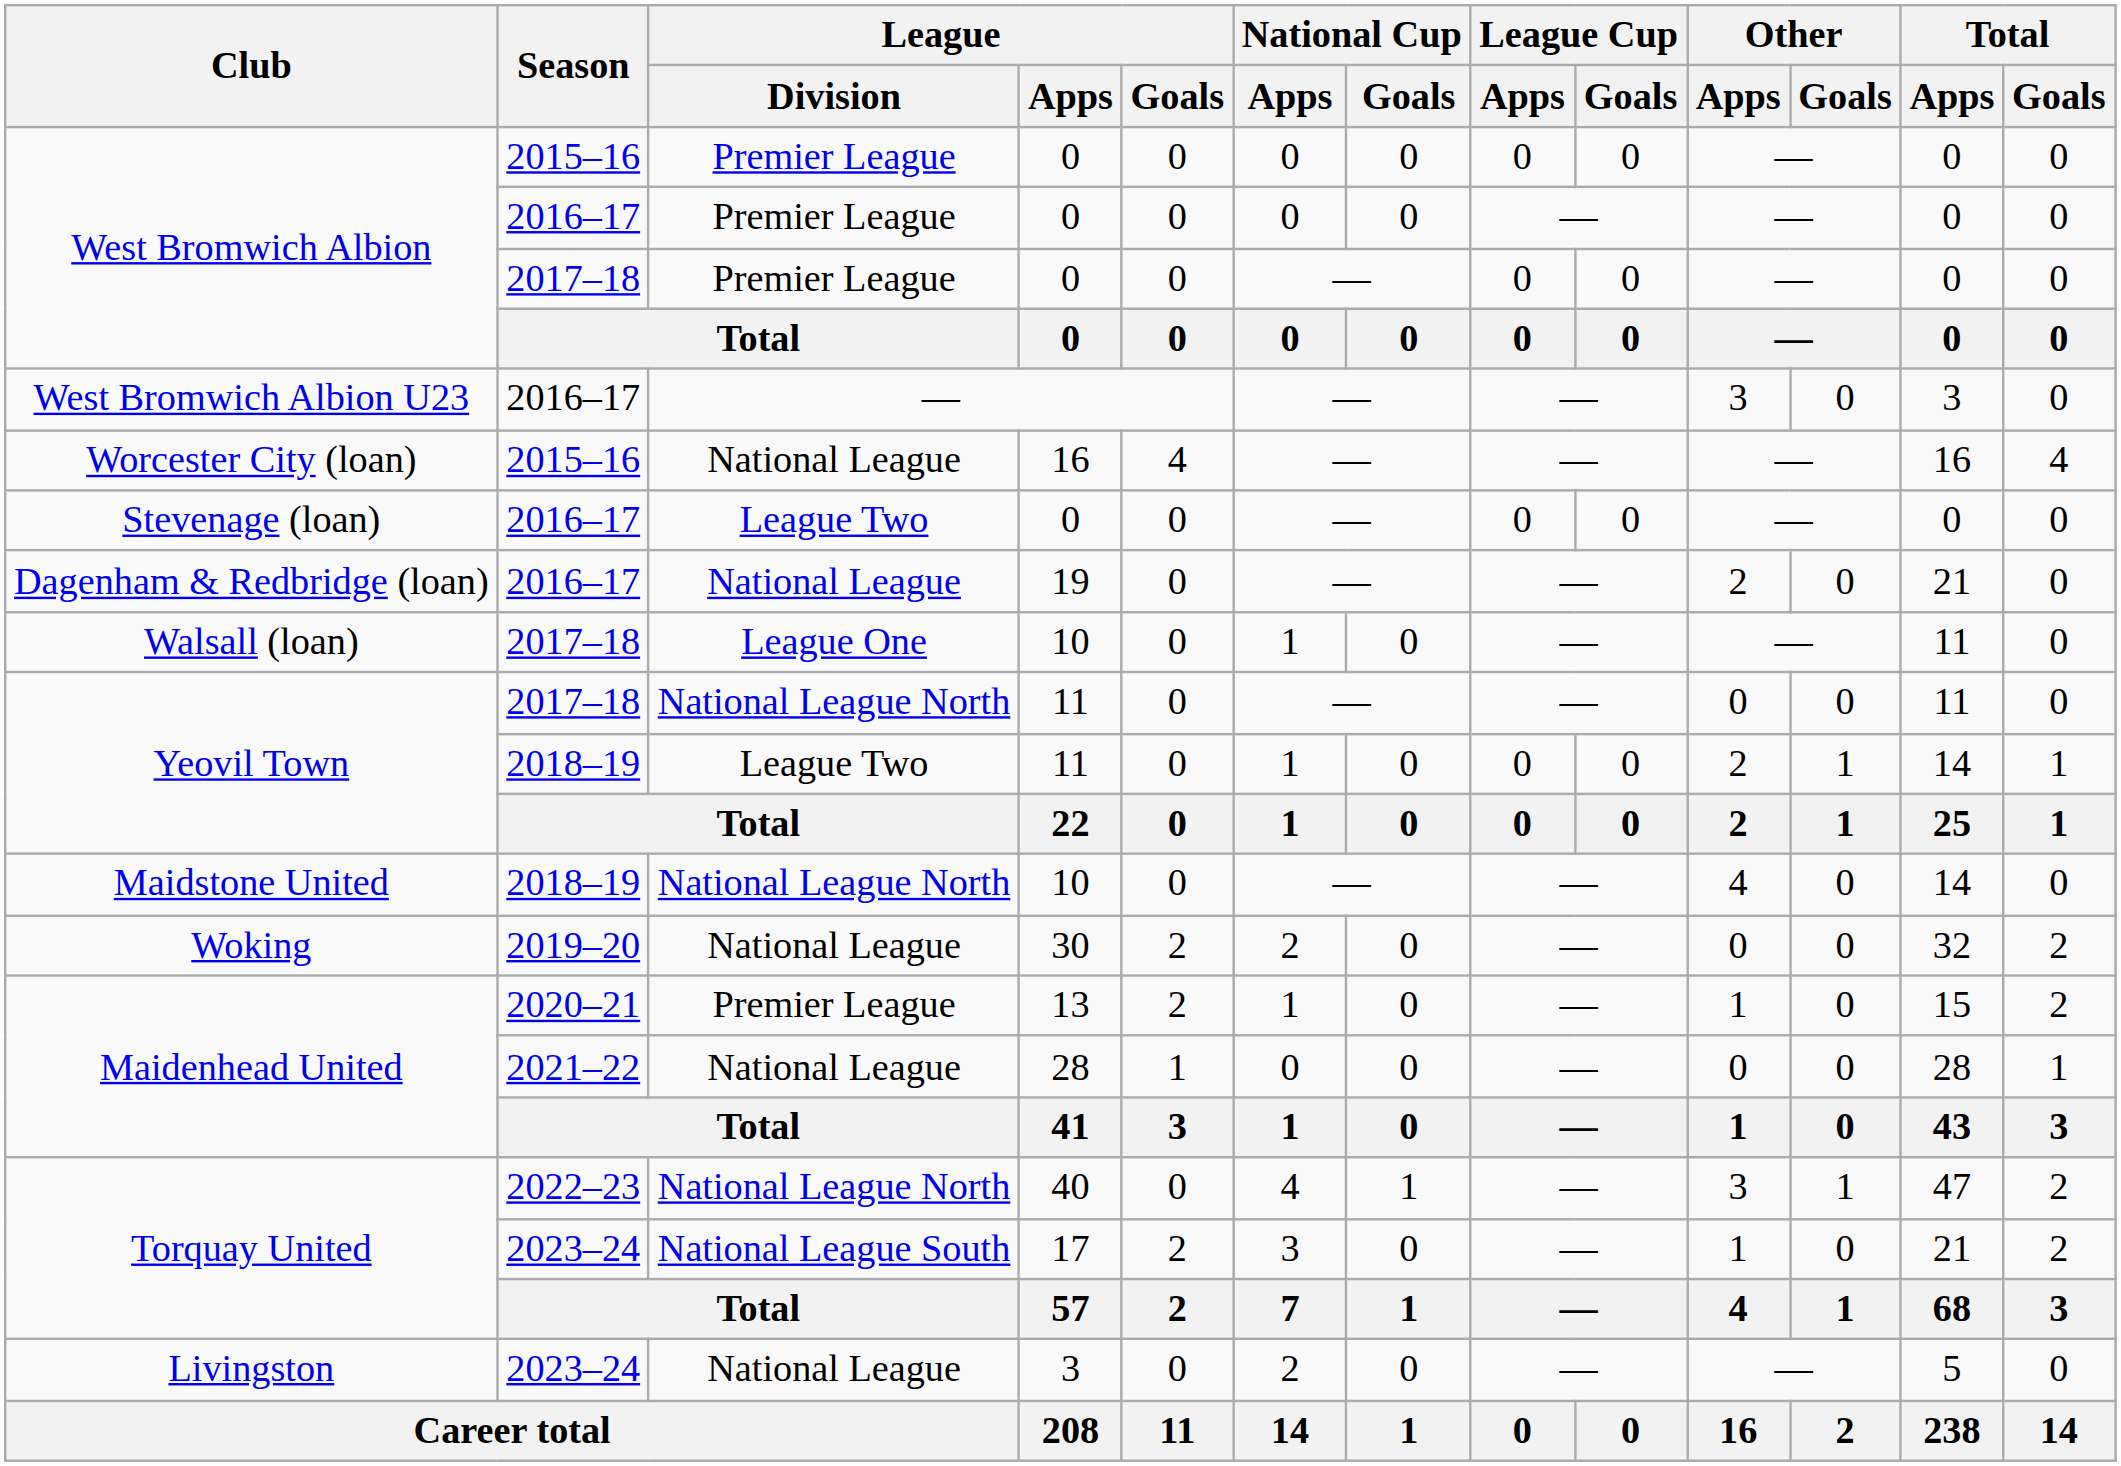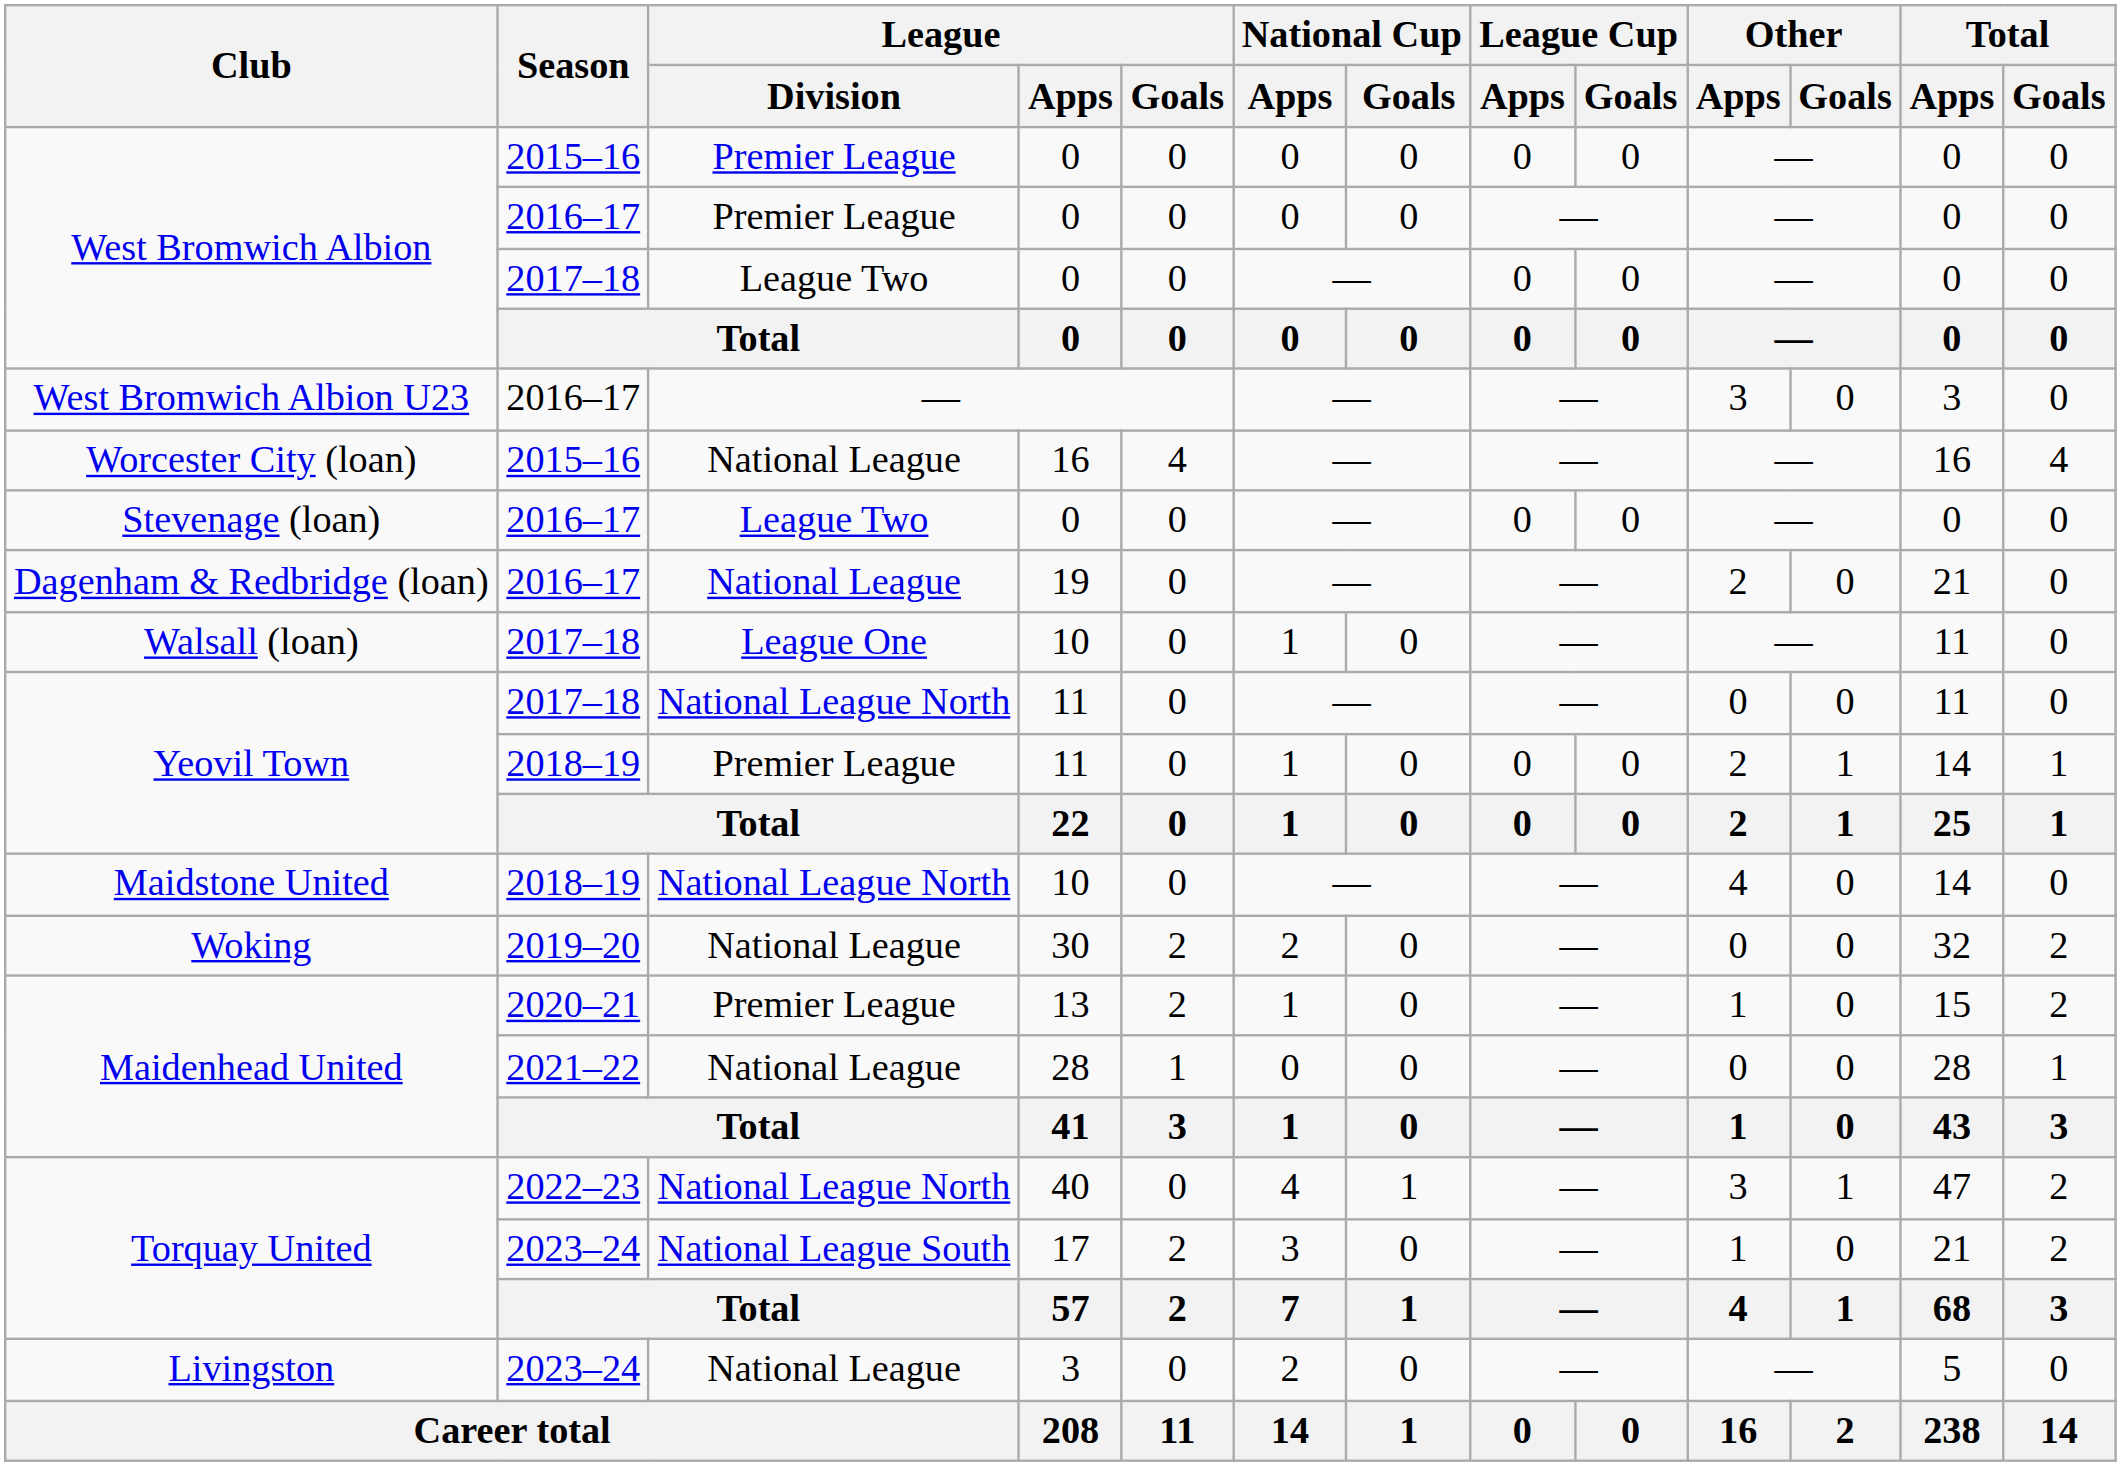 <table class=wikitable style="text-align: center">
 <tr>
 <th rowspan=2>Club</th>
 <th rowspan=2>Season</th>
 <th colspan=3>League</th>
 <th colspan=2>National Cup</th>
 <th colspan=2>League Cup</th>
 <th colspan=2>Other</th>
 <th colspan=2>Total</th>
 </tr>
 <tr>
 <th>Division</th>
 <th>Apps</th>
 <th>Goals</th>
 <th>Apps</th>
 <th>Goals</th>
 <th>Apps</th>
 <th>Goals</th>
 <th>Apps</th>
 <th>Goals</th>
 <th>Apps</th>
 <th>Goals</th>
 </tr>
 <tr>
 <td rowspan=4><a href='#'>West Bromwich Albion</a></td>
 <td><a href='#'>2015–16</a></td>
 <td><a href='#'>Premier League</a></td>
 <td>0</td>
 <td>0</td>
 <td>0</td>
 <td>0</td>
 <td>0</td>
 <td>0</td>
 <td colspan=2>—</td>
 <td>0</td>
 <td>0</td>
 </tr>
 <tr>
 <td><a href='#'>2016–17</a></td>
 <td>Premier League</td>
 <td>0</td>
 <td>0</td>
 <td>0</td>
 <td>0</td>
 <td colspan=2>—</td>
 <td colspan=2>—</td>
 <td>0</td>
 <td>0</td>
 </tr>
 <tr>
 <td><a href='#'>2017–18</a></td>
-<td>Premier League</td>
+<td>League Two</td>
 <td>0</td>
 <td>0</td>
 <td colspan=2>—</td>
 <td>0</td>
 <td>0</td>
 <td colspan=2>—</td>
 <td>0</td>
 <td>0</td>
 </tr>
 <tr>
 <th colspan=2>Total</th>
 <th>0</th>
 <th>0</th>
 <th>0</th>
 <th>0</th>
 <th>0</th>
 <th>0</th>
 <th colspan=2>—</th>
 <th>0</th>
 <th>0</th>
 </tr>
 <tr>
 <td><a href='#'>West Bromwich Albion U23</a></td>
 <td>2016–17</td>
 <td colspan=3>—</td>
 <td colspan=2>—</td>
 <td colspan=2>—</td>
 <td>3</td>
 <td>0</td>
 <td>3</td>
 <td>0</td>
 </tr>
 <tr>
 <td><a href='#'>Worcester City</a> (loan)</td>
 <td><a href='#'>2015–16</a></td>
 <td>National League</td>
 <td>16</td>
 <td>4</td>
 <td colspan=2>—</td>
 <td colspan=2>—</td>
 <td colspan=2>—</td>
 <td>16</td>
 <td>4</td>
 </tr>
 <tr>
 <td><a href='#'>Stevenage</a> (loan)</td>
 <td><a href='#'>2016–17</a></td>
 <td><a href='#'>League Two</a></td>
 <td>0</td>
 <td>0</td>
 <td colspan=2>—</td>
 <td>0</td>
 <td>0</td>
 <td colspan=2>—</td>
 <td>0</td>
 <td>0</td>
 </tr>
 <tr>
 <td><a href='#'>Dagenham & Redbridge</a> (loan)</td>
 <td><a href='#'>2016–17</a></td>
 <td><a href='#'>National League</a></td>
 <td>19</td>
 <td>0</td>
 <td colspan=2>—</td>
 <td colspan=2>—</td>
 <td>2</td>
 <td>0</td>
 <td>21</td>
 <td>0</td>
 </tr>
 <tr>
 <td><a href='#'>Walsall</a> (loan)</td>
 <td><a href='#'>2017–18</a></td>
 <td><a href='#'>League One</a></td>
 <td>10</td>
 <td>0</td>
 <td>1</td>
 <td>0</td>
 <td colspan=2>—</td>
 <td colspan=2>—</td>
 <td>11</td>
 <td>0</td>
 </tr>
 <tr>
 <td rowspan="3"><a href='#'>Yeovil Town</a></td>
 <td><a href='#'>2017–18</a></td>
 <td><a href='#'>National League North</a></td>
 <td>11</td>
 <td>0</td>
 <td colspan=2>—</td>
 <td colspan=2>—</td>
 <td>0</td>
 <td>0</td>
 <td>11</td>
 <td>0</td>
 </tr>
 <tr>
 <td><a href='#'>2018–19</a></td>
-<td>League Two</td>
+<td>Premier League</td>
 <td>11</td>
 <td>0</td>
 <td>1</td>
 <td>0</td>
 <td>0</td>
 <td>0</td>
 <td>2</td>
 <td>1</td>
 <td>14</td>
 <td>1</td>
 </tr>
 <tr>
 <th colspan=2>Total</th>
 <th>22</th>
 <th>0</th>
 <th>1</th>
 <th>0</th>
 <th>0</th>
 <th>0</th>
 <th>2</th>
 <th>1</th>
 <th>25</th>
 <th>1</th>
 </tr>
 <tr>
 <td><a href='#'>Maidstone United</a></td>
 <td><a href='#'>2018–19</a></td>
 <td><a href='#'>National League North</a></td>
 <td>10</td>
 <td>0</td>
 <td colspan=2>—</td>
 <td colspan=2>—</td>
 <td>4</td>
 <td>0</td>
 <td>14</td>
 <td>0</td>
 </tr>
 <tr>
 <td><a href='#'>Woking</a></td>
 <td><a href='#'>2019–20</a></td>
 <td>National League</td>
 <td>30</td>
 <td>2</td>
 <td>2</td>
 <td>0</td>
 <td colspan=2>—</td>
 <td>0</td>
 <td>0</td>
 <td>32</td>
 <td>2</td>
 </tr>
 <tr>
 <td rowspan="3"><a href='#'>Maidenhead United</a></td>
 <td><a href='#'>2020–21</a></td>
 <td>Premier League</td>
 <td>13</td>
 <td>2</td>
 <td>1</td>
 <td>0</td>
 <td colspan=2>—</td>
 <td>1</td>
 <td>0</td>
 <td>15</td>
 <td>2</td>
 </tr>
 <tr>
 <td><a href='#'>2021–22</a></td>
 <td>National League</td>
 <td>28</td>
 <td>1</td>
 <td>0</td>
 <td>0</td>
 <td colspan=2>—</td>
 <td>0</td>
 <td>0</td>
 <td>28</td>
 <td>1</td>
 </tr>
 <tr>
 <th colspan=2>Total</th>
 <th>41</th>
 <th>3</th>
 <th>1</th>
 <th>0</th>
 <th colspan=2>—</th>
 <th>1</th>
 <th>0</th>
 <th>43</th>
 <th>3</th>
 </tr>
 <tr>
 <td rowspan=3><a href='#'>Torquay United</a></td>
 <td><a href='#'>2022–23</a></td>
 <td><a href='#'>National League North</a></td>
 <td>40</td>
 <td>0</td>
 <td>4</td>
 <td>1</td>
 <td colspan=2>—</td>
 <td>3</td>
 <td>1</td>
 <td>47</td>
 <td>2</td>
 </tr>
 <tr>
 <td><a href='#'>2023–24</a></td>
 <td><a href='#'>National League South</a></td>
 <td>17</td>
 <td>2</td>
 <td>3</td>
 <td>0</td>
 <td colspan=2>—</td>
 <td>1</td>
 <td>0</td>
 <td>21</td>
 <td>2</td>
 </tr>
 <tr>
 <th colspan=2>Total</th>
 <th>57</th>
 <th>2</th>
 <th>7</th>
 <th>1</th>
 <th colspan=2>—</th>
 <th>4</th>
 <th>1</th>
 <th>68</th>
 <th>3</th>
 </tr>
 <tr>
 <td><a href='#'>Livingston</a></td>
 <td><a href='#'>2023–24</a></td>
 <td>National League</td>
 <td>3</td>
 <td>0</td>
 <td>2</td>
 <td>0</td>
 <td colspan=2>—</td>
 <td colspan=2>—</td>
 <td>5</td>
 <td>0</td>
 </tr>
 <tr>
 <th colspan=3>Career total</th>
 <th>208</th>
 <th>11</th>
 <th>14</th>
 <th>1</th>
 <th>0</th>
 <th>0</th>
 <th>16</th>
 <th>2</th>
 <th>238</th>
 <th>14</th>
 </tr>
 </table>
